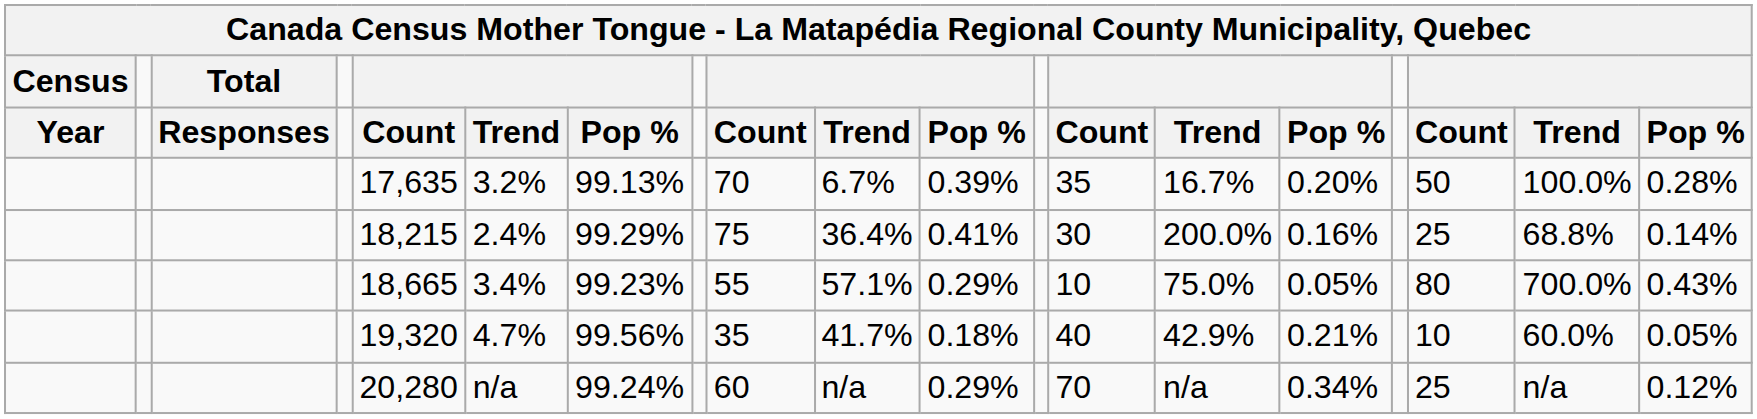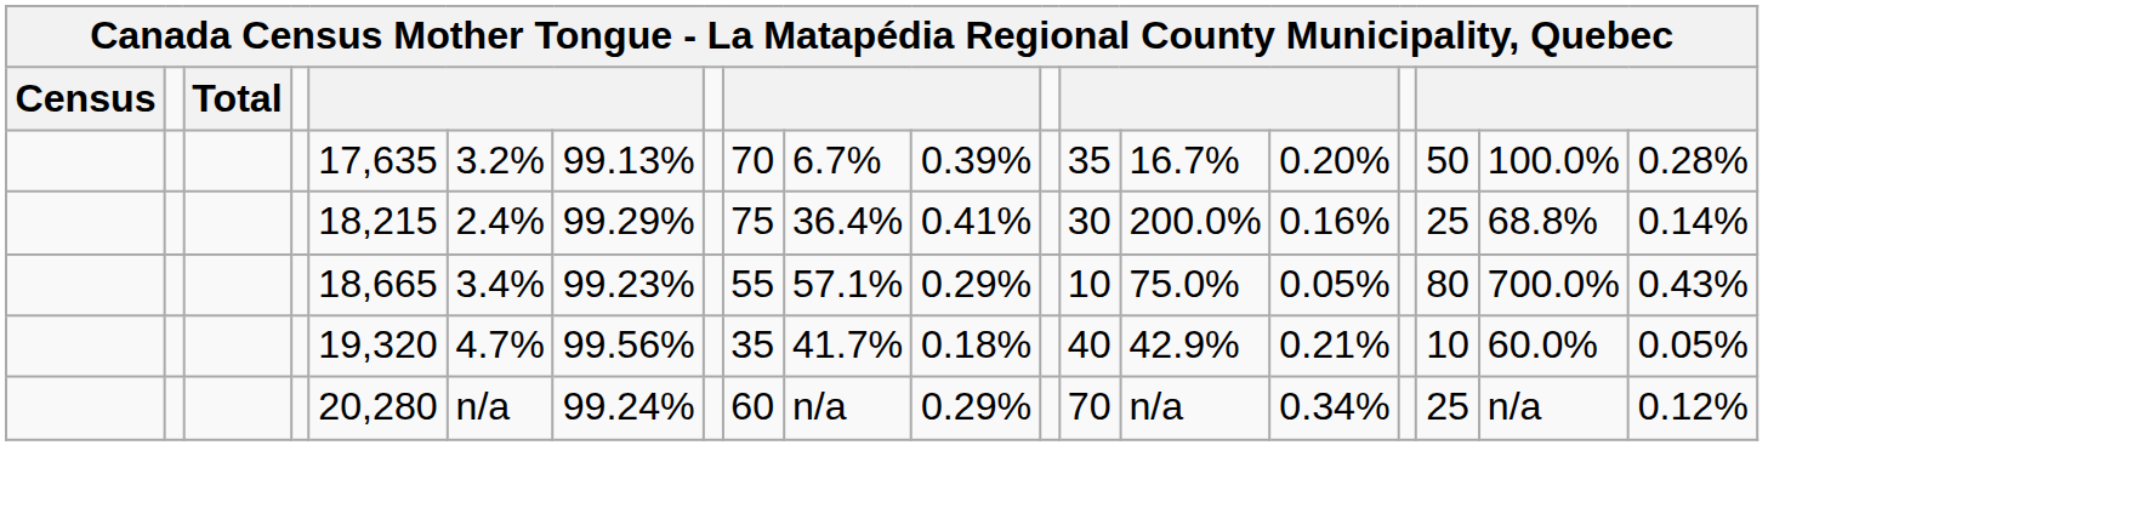 <table class="wikitable">
 <tr>
 <th colspan="19">Canada Census Mother Tongue - La Matapédia Regional County Municipality, Quebec</th>
 </tr>
 <tr>
 <th>Census</th>
 <td></td>
 <th>Total</th>
 <td colspan="1"></td>
 <th colspan="3"></th>
 <td colspan="1"></td>
 <th colspan="3"></th>
 <td colspan="1"></td>
 <th colspan="3"></th>
 <td colspan="1"></td>
 <th colspan="3"></th>
-</tr>
-<tr>
-<th>Year</th>
-<td></td>
-<th>Responses</th>
-<td></td>
-<th>Count</th>
-<th>Trend</th>
-<th>Pop %</th>
-<td></td>
-<th>Count</th>
-<th>Trend</th>
-<th>Pop %</th>
-<td></td>
-<th>Count</th>
-<th>Trend</th>
-<th>Pop %</th>
-<td></td>
-<th>Count</th>
-<th>Trend</th>
-<th>Pop %</th>
 </tr>
 <tr>
 <td></td>
 <td></td>
 <td></td>
 <td></td>
 <td>17,635</td>
 <td> 3.2%</td>
 <td>99.13%</td>
 <td></td>
 <td>70</td>
 <td> 6.7%</td>
 <td>0.39%</td>
 <td></td>
 <td>35</td>
 <td> 16.7%</td>
 <td>0.20%</td>
 <td></td>
 <td>50</td>
 <td> 100.0%</td>
 <td>0.28%</td>
 </tr>
 <tr>
 <td></td>
 <td></td>
 <td></td>
 <td></td>
 <td>18,215</td>
 <td> 2.4%</td>
 <td>99.29%</td>
 <td></td>
 <td>75</td>
 <td> 36.4%</td>
 <td>0.41%</td>
 <td></td>
 <td>30</td>
 <td> 200.0%</td>
 <td>0.16%</td>
 <td></td>
 <td>25</td>
 <td> 68.8%</td>
 <td>0.14%</td>
 </tr>
 <tr>
 <td></td>
 <td></td>
 <td></td>
 <td></td>
 <td>18,665</td>
 <td> 3.4%</td>
 <td>99.23%</td>
 <td></td>
 <td>55</td>
 <td> 57.1%</td>
 <td>0.29%</td>
 <td></td>
 <td>10</td>
 <td> 75.0%</td>
 <td>0.05%</td>
 <td></td>
 <td>80</td>
 <td> 700.0%</td>
 <td>0.43%</td>
 </tr>
 <tr>
 <td></td>
 <td></td>
 <td></td>
 <td></td>
 <td>19,320</td>
 <td> 4.7%</td>
 <td>99.56%</td>
 <td></td>
 <td>35</td>
 <td> 41.7%</td>
 <td>0.18%</td>
 <td></td>
 <td>40</td>
 <td> 42.9%</td>
 <td>0.21%</td>
 <td></td>
 <td>10</td>
 <td> 60.0%</td>
 <td>0.05%</td>
 </tr>
 <tr>
 <td></td>
 <td></td>
 <td></td>
 <td></td>
 <td>20,280</td>
 <td>n/a</td>
 <td>99.24%</td>
 <td></td>
 <td>60</td>
 <td>n/a</td>
 <td>0.29%</td>
 <td></td>
 <td>70</td>
 <td>n/a</td>
 <td>0.34%</td>
 <td></td>
 <td>25</td>
 <td>n/a</td>
 <td>0.12%</td>
 </tr>
 </table>
